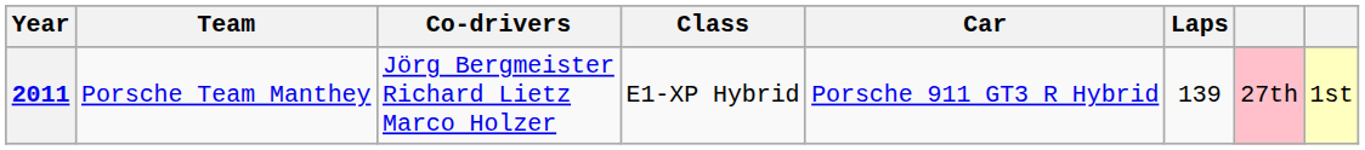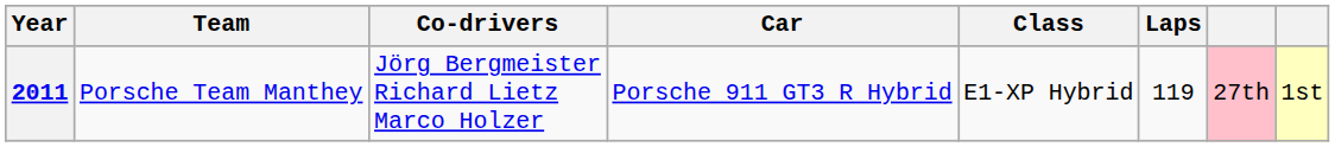 <table class="wikitable" style="text-align:center; font-size:90%">
 <tr>
 <th>Year</th>
 <th>Team</th>
 <th>Co-drivers</th>
+<th>Car</th>
 <th>Class</th>
-<th>Car</th>
 <th>Laps</th>
 <th></th>
 <th></th>
 </tr>
 <tr>
 <th><a href='#'>2011</a></th>
 <td align="left"> <a href='#'>Porsche Team Manthey</a></td>
 <td align="left"> <a href='#'>Jörg Bergmeister</a><br> <a href='#'>Richard Lietz</a><br> <a href='#'>Marco Holzer</a></td>
+<td align="left"><a href='#'>Porsche 911 GT3 R Hybrid</a></td>
 <td>E1-XP Hybrid</td>
-<td align="left"><a href='#'>Porsche 911 GT3 R Hybrid</a></td>
-<td>139</td>
+<td>119</td>
 <td style="background: pink;">27th</td>
 <td style="background:#ffffbf;">1st</td>
 </tr>
 </table>
